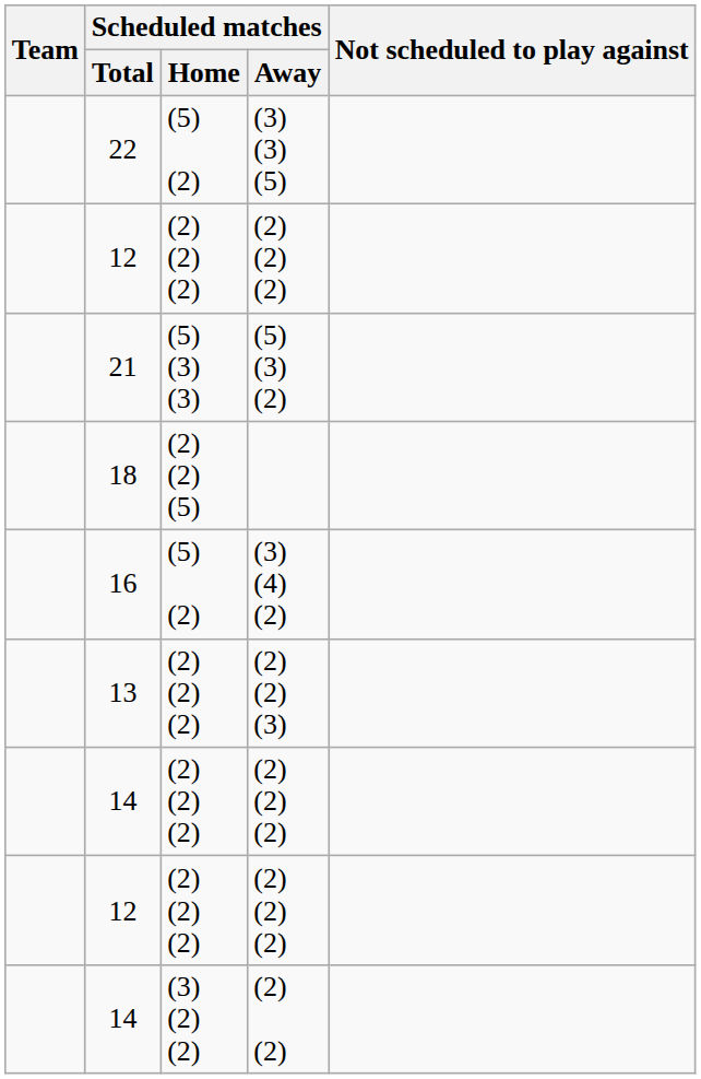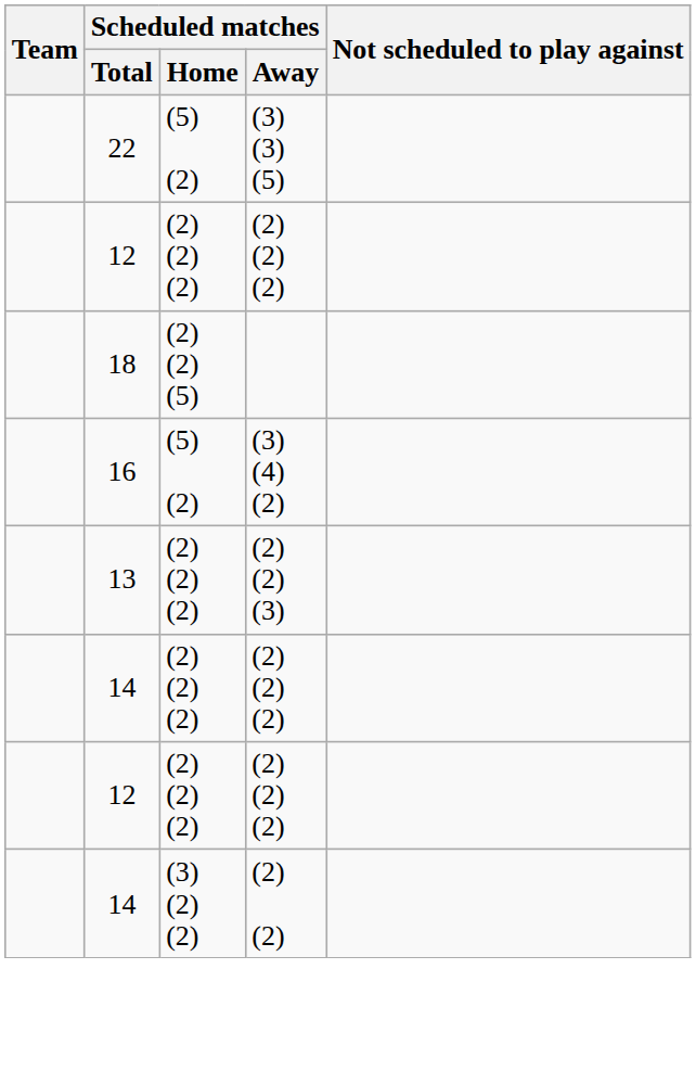 <table class="wikitable sortable" style="text-align: center">
 <tr>
 <th rowspan=2>Team</th>
 <th colspan=3>Scheduled matches</th>
 <th rowspan=2>Not scheduled to play against</th>
 </tr>
 <tr>
 <th>Total</th>
 <th>Home</th>
 <th>Away</th>
 </tr>
 <tr>
 <td style="text-align: left;"></td>
 <td>22</td>
 <td style="text-align: left;"> (5)<br><br> (2)</td>
 <td style="text-align: left;"> (3)<br> (3)<br> (5)</td>
 <td style="text-align: left;"><br></td>
 </tr>
 <tr>
 <td style="text-align: left;"></td>
 <td>12</td>
 <td style="text-align: left;"> (2)<br> (2)<br> (2)</td>
 <td style="text-align: left;"> (2)<br> (2)<br> (2)</td>
-<td style="text-align: left;"><br></td>
-</tr>
-<tr>
-<td style="text-align: left;"></td>
-<td>21</td>
-<td style="text-align: left;"> (5)<br> (3)<br> (3)</td>
-<td style="text-align: left;"> (5)<br> (3)<br> (2)</td>
 <td style="text-align: left;"><br></td>
 </tr>
 <tr>
 <td style="text-align: left;"></td>
 <td>18</td>
 <td style="text-align: left;"> (2)<br> (2)<br> (5)</td>
 <td style="text-align: left;"></td>
 <td style="text-align: left;"><br></td>
 </tr>
 <tr>
 <td style="text-align: left;"></td>
 <td>16</td>
 <td style="text-align: left;"> (5)<br><br> (2)</td>
 <td style="text-align: left;"> (3)<br> (4)<br> (2)</td>
 <td style="text-align: left;"><br></td>
 </tr>
 <tr>
 <td style="text-align: left;"></td>
 <td>13</td>
 <td style="text-align: left;"> (2)<br> (2)<br> (2)</td>
 <td style="text-align: left;"> (2)<br> (2)<br> (3)</td>
 <td style="text-align: left;"><br></td>
 </tr>
 <tr>
 <td style="text-align: left;"></td>
 <td>14</td>
 <td style="text-align: left;"> (2)<br> (2)<br> (2)</td>
 <td style="text-align: left;"> (2)<br> (2)<br> (2)</td>
 <td style="text-align: left;"><br></td>
 </tr>
 <tr>
 <td style="text-align: left;"></td>
 <td>12</td>
 <td style="text-align: left;"> (2)<br> (2)<br> (2)</td>
 <td style="text-align: left;"> (2)<br> (2)<br> (2)</td>
 <td style="text-align: left;"><br></td>
 </tr>
 <tr>
 <td style="text-align: left;"></td>
 <td>14</td>
 <td style="text-align: left;"> (3)<br> (2)<br> (2)</td>
 <td style="text-align: left;"> (2)<br><br> (2)</td>
 <td style="text-align: left;"><br></td>
 </tr>
 </table>
